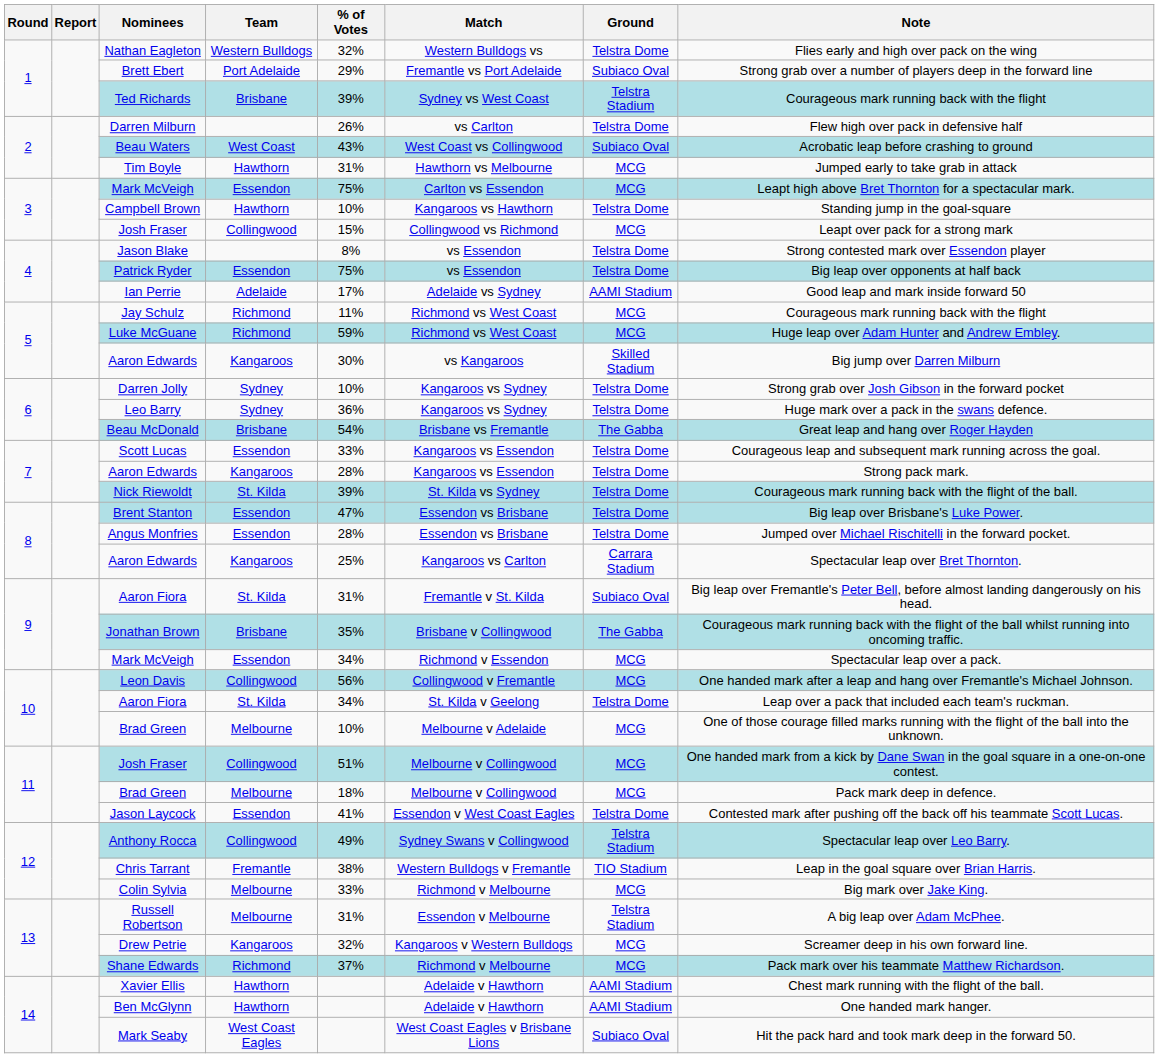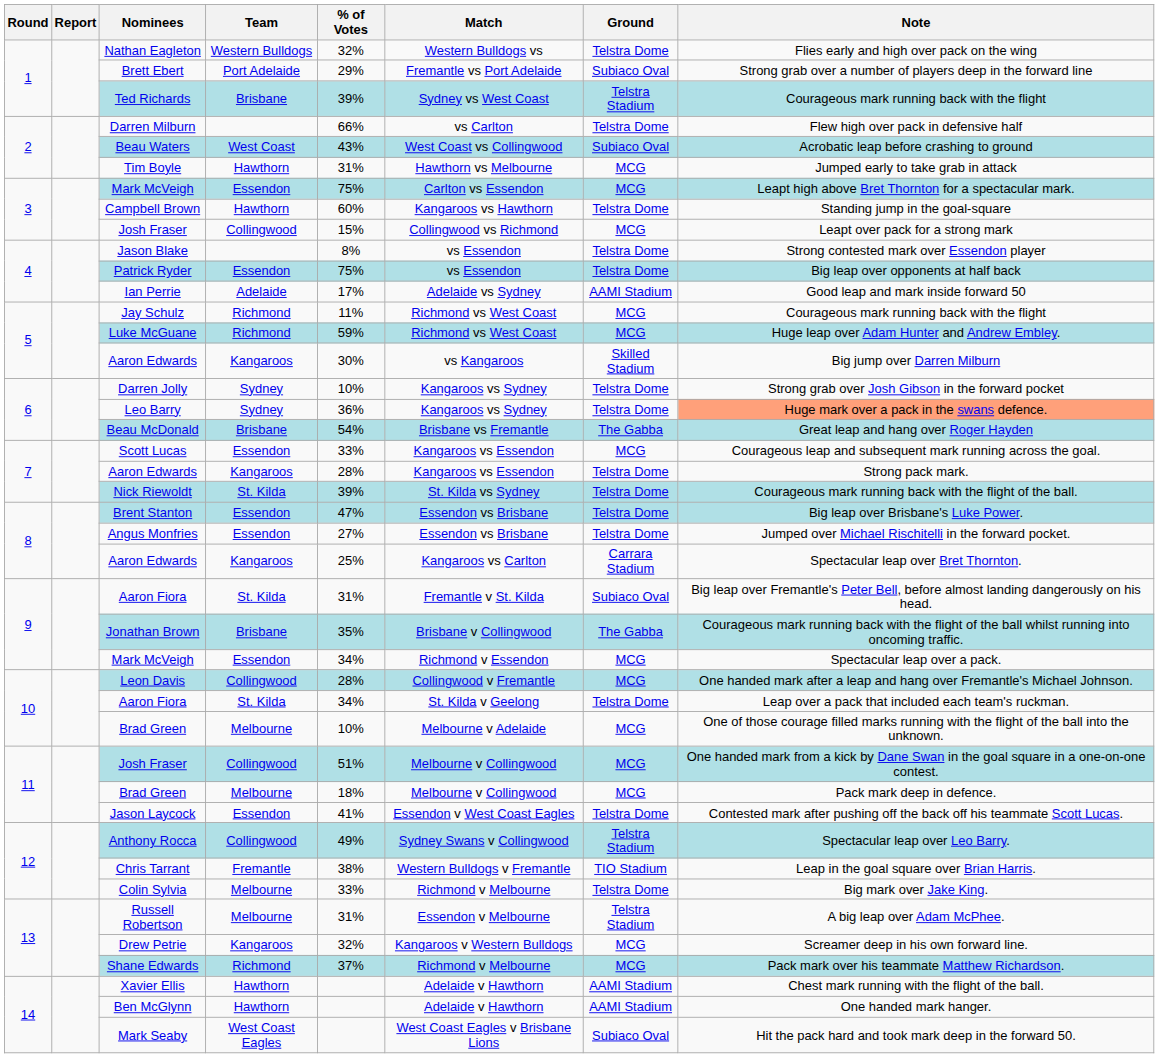 <table class="wikitable" style="font-size:89%; text-align:center; width:100%;">
 <tr>
 <th>Round</th>
 <th>Report</th>
 <th>Nominees</th>
 <th>Team</th>
 <th>% of Votes</th>
 <th>Match</th>
 <th>Ground</th>
 <th>Note</th>
 </tr>
 <tr>
 <td rowspan=3><a href='#'>1</a></td>
 <td rowspan=3></td>
 <td><a href='#'>Nathan Eagleton</a></td>
 <td><a href='#'>Western Bulldogs</a></td>
 <td>32%</td>
 <td><a href='#'>Western Bulldogs</a> vs </td>
 <td><a href='#'>Telstra Dome</a></td>
 <td>Flies early and high over pack on the wing</td>
 </tr>
 <tr>
 <td><a href='#'>Brett Ebert</a></td>
 <td><a href='#'>Port Adelaide</a></td>
 <td>29%</td>
 <td><a href='#'>Fremantle</a> vs <a href='#'>Port Adelaide</a></td>
 <td><a href='#'>Subiaco Oval</a></td>
 <td>Strong grab over a number of players deep in the forward line</td>
 </tr>
 <tr>
 <td style="background:#b0e0e6;"><a href='#'>Ted Richards</a></td>
 <td style="background:#b0e0e6;"><a href='#'>Brisbane</a></td>
 <td style="background:#b0e0e6;">39%</td>
 <td style="background:#b0e0e6;"><a href='#'>Sydney</a> vs <a href='#'>West Coast</a></td>
 <td style="background:#b0e0e6;"><a href='#'>Telstra Stadium</a></td>
 <td style="background:#b0e0e6;">Courageous mark running back with the flight</td>
 </tr>
 <tr>
 <td rowspan=3><a href='#'>2</a></td>
 <td rowspan=3></td>
 <td><a href='#'>Darren Milburn</a></td>
 <td></td>
-<td>26%</td>
+<td>66%</td>
 <td> vs <a href='#'>Carlton</a></td>
 <td><a href='#'>Telstra Dome</a></td>
 <td>Flew high over pack in defensive half</td>
 </tr>
 <tr>
 <td style="background:#b0e0e6;"><a href='#'>Beau Waters</a></td>
 <td style="background:#b0e0e6;"><a href='#'>West Coast</a></td>
 <td style="background:#b0e0e6;">43%</td>
 <td style="background:#b0e0e6;"><a href='#'>West Coast</a> vs <a href='#'>Collingwood</a></td>
 <td style="background:#b0e0e6;"><a href='#'>Subiaco Oval</a></td>
 <td style="background:#b0e0e6;">Acrobatic leap before crashing to ground</td>
 </tr>
 <tr>
 <td><a href='#'>Tim Boyle</a></td>
 <td><a href='#'>Hawthorn</a></td>
 <td>31%</td>
 <td><a href='#'>Hawthorn</a> vs <a href='#'>Melbourne</a></td>
 <td><a href='#'>MCG</a></td>
 <td>Jumped early to take grab in attack</td>
 </tr>
 <tr>
 <td rowspan=3><a href='#'>3</a></td>
 <td rowspan=3><br></td>
 <td style="background:#b0e0e6;"><a href='#'>Mark McVeigh</a></td>
 <td style="background:#b0e0e6;"><a href='#'>Essendon</a></td>
 <td style="background:#b0e0e6;">75%</td>
 <td style="background:#b0e0e6;"><a href='#'>Carlton</a> vs <a href='#'>Essendon</a></td>
 <td style="background:#b0e0e6;"><a href='#'>MCG</a></td>
 <td style="background:#b0e0e6;">Leapt high above <a href='#'>Bret Thornton</a> for a spectacular mark.</td>
 </tr>
 <tr>
 <td><a href='#'>Campbell Brown</a></td>
 <td><a href='#'>Hawthorn</a></td>
-<td>10%</td>
+<td>60%</td>
 <td><a href='#'>Kangaroos</a> vs <a href='#'>Hawthorn</a></td>
 <td><a href='#'>Telstra Dome</a></td>
 <td>Standing jump in the goal-square</td>
 </tr>
 <tr>
 <td><a href='#'>Josh Fraser</a></td>
 <td><a href='#'>Collingwood</a></td>
 <td>15%</td>
 <td><a href='#'>Collingwood</a> vs <a href='#'>Richmond</a></td>
 <td><a href='#'>MCG</a></td>
 <td>Leapt over pack for a strong mark</td>
 </tr>
 <tr>
 <td rowspan=3><a href='#'>4</a></td>
 <td rowspan=3><br></td>
 <td><a href='#'>Jason Blake</a></td>
 <td></td>
 <td>8%</td>
 <td> vs <a href='#'>Essendon</a></td>
 <td><a href='#'>Telstra Dome</a></td>
 <td>Strong contested mark over <a href='#'>Essendon</a> player</td>
 </tr>
 <tr>
 <td style="background:#b0e0e6;"><a href='#'>Patrick Ryder</a></td>
 <td style="background:#b0e0e6;"><a href='#'>Essendon</a></td>
 <td style="background:#b0e0e6;">75%</td>
 <td style="background:#b0e0e6;"> vs <a href='#'>Essendon</a></td>
 <td style="background:#b0e0e6;"><a href='#'>Telstra Dome</a></td>
 <td style="background:#b0e0e6;">Big leap over opponents at half back</td>
 </tr>
 <tr>
 <td><a href='#'>Ian Perrie</a></td>
 <td><a href='#'>Adelaide</a></td>
 <td>17%</td>
 <td><a href='#'>Adelaide</a> vs <a href='#'>Sydney</a></td>
 <td><a href='#'>AAMI Stadium</a></td>
 <td>Good leap and mark inside forward 50</td>
 </tr>
 <tr>
 <td rowspan=3><a href='#'>5</a></td>
 <td rowspan=3><br></td>
 <td><a href='#'>Jay Schulz</a></td>
 <td><a href='#'>Richmond</a></td>
 <td>11%</td>
 <td><a href='#'>Richmond</a> vs <a href='#'>West Coast</a></td>
 <td><a href='#'>MCG</a></td>
 <td>Courageous mark running back with the flight</td>
 </tr>
 <tr>
 <td style="background:#b0e0e6;"><a href='#'>Luke McGuane</a></td>
 <td style="background:#b0e0e6;"><a href='#'>Richmond</a></td>
 <td style="background:#b0e0e6;">59%</td>
 <td style="background:#b0e0e6;"><a href='#'>Richmond</a> vs <a href='#'>West Coast</a></td>
 <td style="background:#b0e0e6;"><a href='#'>MCG</a></td>
 <td style="background:#b0e0e6;">Huge leap over <a href='#'>Adam Hunter</a> and <a href='#'>Andrew Embley</a>.</td>
 </tr>
 <tr>
 <td><a href='#'>Aaron Edwards</a></td>
 <td><a href='#'>Kangaroos</a></td>
 <td>30%</td>
 <td> vs <a href='#'>Kangaroos</a></td>
 <td><a href='#'>Skilled Stadium</a></td>
 <td>Big jump over <a href='#'>Darren Milburn</a></td>
 </tr>
 <tr>
 <td rowspan=3><a href='#'>6</a></td>
 <td rowspan=3><br></td>
 <td><a href='#'>Darren Jolly</a></td>
 <td><a href='#'>Sydney</a></td>
 <td>10%</td>
 <td><a href='#'>Kangaroos</a> vs <a href='#'>Sydney</a></td>
 <td><a href='#'>Telstra Dome</a></td>
 <td>Strong grab over <a href='#'>Josh Gibson</a> in the forward pocket</td>
 </tr>
 <tr>
 <td><a href='#'>Leo Barry</a></td>
 <td><a href='#'>Sydney</a></td>
 <td>36%</td>
 <td><a href='#'>Kangaroos</a> vs <a href='#'>Sydney</a></td>
 <td><a href='#'>Telstra Dome</a></td>
-<td>Huge mark over a pack in the <a href='#'>swans</a> defence.</td>
+<td style="background: lightsalmon;">Huge mark over a pack in the <a href='#'>swans</a> defence.</td>
 </tr>
 <tr>
 <td style="background:#b0e0e6;"><a href='#'>Beau McDonald</a></td>
 <td style="background:#b0e0e6;"><a href='#'>Brisbane</a></td>
 <td style="background:#b0e0e6;">54%</td>
 <td style="background:#b0e0e6;"><a href='#'>Brisbane</a> vs <a href='#'>Fremantle</a></td>
 <td style="background:#b0e0e6;"><a href='#'>The Gabba</a></td>
 <td style="background:#b0e0e6;">Great leap and hang over <a href='#'>Roger Hayden</a></td>
 </tr>
 <tr>
 <td rowspan=3><a href='#'>7</a></td>
 <td rowspan=3><br></td>
 <td><a href='#'>Scott Lucas</a></td>
 <td><a href='#'>Essendon</a></td>
 <td>33%</td>
 <td><a href='#'>Kangaroos</a> vs <a href='#'>Essendon</a></td>
-<td><a href='#'>Telstra Dome</a></td>
+<td><a href='#'>MCG</a></td>
 <td>Courageous leap and subsequent mark running across the goal.</td>
 </tr>
 <tr>
 <td><a href='#'>Aaron Edwards</a></td>
 <td><a href='#'>Kangaroos</a></td>
 <td>28%</td>
 <td><a href='#'>Kangaroos</a> vs <a href='#'>Essendon</a></td>
 <td><a href='#'>Telstra Dome</a></td>
 <td>Strong pack mark.</td>
 </tr>
 <tr>
 <td style="background:#b0e0e6;"><a href='#'>Nick Riewoldt</a></td>
 <td style="background:#b0e0e6;"><a href='#'>St. Kilda</a></td>
 <td style="background:#b0e0e6;">39%</td>
 <td style="background:#b0e0e6;"><a href='#'>St. Kilda</a> vs <a href='#'>Sydney</a></td>
 <td style="background:#b0e0e6;"><a href='#'>Telstra Dome</a></td>
 <td style="background:#b0e0e6;">Courageous mark running back with the flight of the ball.</td>
 </tr>
 <tr>
 <td rowspan=3><a href='#'>8</a></td>
 <td rowspan=3><br></td>
 <td style="background:#b0e0e6;"><a href='#'>Brent Stanton</a></td>
 <td style="background:#b0e0e6;"><a href='#'>Essendon</a></td>
 <td style="background:#b0e0e6;">47%</td>
 <td style="background:#b0e0e6;"><a href='#'>Essendon</a> vs <a href='#'>Brisbane</a></td>
 <td style="background:#b0e0e6;"><a href='#'>Telstra Dome</a></td>
 <td style="background:#b0e0e6;">Big leap over Brisbane's <a href='#'>Luke Power</a>.</td>
 </tr>
 <tr>
 <td><a href='#'>Angus Monfries</a></td>
 <td><a href='#'>Essendon</a></td>
-<td>28%</td>
+<td>27%</td>
 <td><a href='#'>Essendon</a> vs <a href='#'>Brisbane</a></td>
 <td><a href='#'>Telstra Dome</a></td>
 <td>Jumped over <a href='#'>Michael Rischitelli</a> in the forward pocket.</td>
 </tr>
 <tr>
 <td><a href='#'>Aaron Edwards</a></td>
 <td><a href='#'>Kangaroos</a></td>
 <td>25%</td>
 <td><a href='#'>Kangaroos</a> vs <a href='#'>Carlton</a></td>
 <td><a href='#'>Carrara Stadium</a></td>
 <td>Spectacular leap over <a href='#'>Bret Thornton</a>.</td>
 </tr>
 <tr>
 <td rowspan=3><a href='#'>9</a></td>
 <td rowspan=3><br></td>
 <td><a href='#'>Aaron Fiora</a></td>
 <td><a href='#'>St. Kilda</a></td>
 <td>31%</td>
 <td><a href='#'>Fremantle</a> v <a href='#'>St. Kilda</a></td>
 <td><a href='#'>Subiaco Oval</a></td>
 <td>Big leap over Fremantle's <a href='#'>Peter Bell</a>, before almost landing dangerously on his head.</td>
 </tr>
 <tr>
 <td style="background:#b0e0e6;"><a href='#'>Jonathan Brown</a></td>
 <td style="background:#b0e0e6;"><a href='#'>Brisbane</a></td>
 <td style="background:#b0e0e6;">35%</td>
 <td style="background:#b0e0e6;"><a href='#'>Brisbane</a> v <a href='#'>Collingwood</a></td>
 <td style="background:#b0e0e6;"><a href='#'>The Gabba</a></td>
 <td style="background:#b0e0e6;">Courageous mark running back with the flight of the ball whilst running into oncoming traffic.</td>
 </tr>
 <tr>
 <td><a href='#'>Mark McVeigh</a></td>
 <td><a href='#'>Essendon</a></td>
 <td>34%</td>
 <td><a href='#'>Richmond</a> v <a href='#'>Essendon</a></td>
 <td><a href='#'>MCG</a></td>
 <td>Spectacular leap over a pack.</td>
 </tr>
 <tr>
 <td rowspan=3><a href='#'>10</a></td>
 <td rowspan=3></td>
 <td style="background:#b0e0e6;"><a href='#'>Leon Davis</a></td>
 <td style="background:#b0e0e6;"><a href='#'>Collingwood</a></td>
-<td style="background:#b0e0e6;">56%</td>
+<td style="background:#b0e0e6;">28%</td>
 <td style="background:#b0e0e6;"><a href='#'>Collingwood</a> v <a href='#'>Fremantle</a></td>
 <td style="background:#b0e0e6;"><a href='#'>MCG</a></td>
 <td style="background:#b0e0e6;">One handed mark after a leap and hang over Fremantle's Michael Johnson.</td>
 </tr>
 <tr>
 <td><a href='#'>Aaron Fiora</a></td>
 <td><a href='#'>St. Kilda</a></td>
 <td>34%</td>
 <td><a href='#'>St. Kilda</a> v <a href='#'>Geelong</a></td>
 <td><a href='#'>Telstra Dome</a></td>
 <td>Leap over a pack that included each team's ruckman.</td>
 </tr>
 <tr>
 <td><a href='#'>Brad Green</a></td>
 <td><a href='#'>Melbourne</a></td>
 <td>10%</td>
 <td><a href='#'>Melbourne</a> v <a href='#'>Adelaide</a></td>
 <td><a href='#'>MCG</a></td>
 <td>One of those courage filled marks running with the flight of the ball into the unknown.</td>
 </tr>
 <tr>
 <td rowspan=3><a href='#'>11</a></td>
 <td rowspan=3></td>
 <td style="background:#b0e0e6;"><a href='#'>Josh Fraser</a></td>
 <td style="background:#b0e0e6;"><a href='#'>Collingwood</a></td>
 <td style="background:#b0e0e6;">51%</td>
 <td style="background:#b0e0e6;"><a href='#'>Melbourne</a> v <a href='#'>Collingwood</a></td>
 <td style="background:#b0e0e6;"><a href='#'>MCG</a></td>
 <td style="background:#b0e0e6;">One handed mark from a kick by <a href='#'>Dane Swan</a> in the goal square in a one-on-one contest.</td>
 </tr>
 <tr>
 <td><a href='#'>Brad Green</a></td>
 <td><a href='#'>Melbourne</a></td>
 <td>18%</td>
 <td><a href='#'>Melbourne</a> v <a href='#'>Collingwood</a></td>
 <td><a href='#'>MCG</a></td>
 <td>Pack mark deep in defence.</td>
 </tr>
 <tr>
 <td><a href='#'>Jason Laycock</a></td>
 <td><a href='#'>Essendon</a></td>
 <td>41%</td>
 <td><a href='#'>Essendon</a> v <a href='#'>West Coast Eagles</a></td>
 <td><a href='#'>Telstra Dome</a></td>
 <td>Contested mark after pushing off the back off his teammate <a href='#'>Scott Lucas</a>.</td>
 </tr>
 <tr>
 <td rowspan=3><a href='#'>12</a></td>
 <td rowspan=3></td>
 <td style="background:#b0e0e6;"><a href='#'>Anthony Rocca</a></td>
 <td style="background:#b0e0e6;"><a href='#'>Collingwood</a></td>
 <td style="background:#b0e0e6;">49%</td>
 <td style="background:#b0e0e6;"><a href='#'>Sydney Swans</a> v <a href='#'>Collingwood</a></td>
 <td style="background:#b0e0e6;"><a href='#'>Telstra Stadium</a></td>
 <td style="background:#b0e0e6;">Spectacular leap over <a href='#'>Leo Barry</a>.</td>
 </tr>
 <tr>
 <td><a href='#'>Chris Tarrant</a></td>
 <td><a href='#'>Fremantle</a></td>
 <td>38%</td>
 <td><a href='#'>Western Bulldogs</a> v <a href='#'>Fremantle</a></td>
 <td><a href='#'>TIO Stadium</a></td>
 <td>Leap in the goal square over <a href='#'>Brian Harris</a>.</td>
 </tr>
 <tr>
 <td><a href='#'>Colin Sylvia</a></td>
 <td><a href='#'>Melbourne</a></td>
 <td>33%</td>
 <td><a href='#'>Richmond</a> v <a href='#'>Melbourne</a></td>
-<td><a href='#'>MCG</a></td>
+<td><a href='#'>Telstra Dome</a></td>
 <td>Big mark over <a href='#'>Jake King</a>.</td>
 </tr>
 <tr>
 <td rowspan=3><a href='#'>13</a></td>
 <td rowspan=3></td>
 <td><a href='#'>Russell Robertson</a></td>
 <td><a href='#'>Melbourne</a></td>
 <td>31%</td>
 <td><a href='#'>Essendon</a> v <a href='#'>Melbourne</a></td>
 <td><a href='#'>Telstra Stadium</a></td>
 <td>A big leap over <a href='#'>Adam McPhee</a>.</td>
 </tr>
 <tr>
 <td><a href='#'>Drew Petrie</a></td>
 <td><a href='#'>Kangaroos</a></td>
 <td>32%</td>
 <td><a href='#'>Kangaroos</a> v <a href='#'>Western Bulldogs</a></td>
 <td><a href='#'>MCG</a></td>
 <td>Screamer deep in his own forward line.</td>
 </tr>
 <tr>
 <td style="background:#b0e0e6;"><a href='#'>Shane Edwards</a></td>
 <td style="background:#b0e0e6;"><a href='#'>Richmond</a></td>
 <td style="background:#b0e0e6;">37%</td>
 <td style="background:#b0e0e6;"><a href='#'>Richmond</a> v <a href='#'>Melbourne</a></td>
 <td style="background:#b0e0e6;"><a href='#'>MCG</a></td>
 <td style="background:#b0e0e6;">Pack mark over his teammate <a href='#'>Matthew Richardson</a>.</td>
 </tr>
 <tr>
 <td rowspan=3><a href='#'>14</a></td>
 <td rowspan=3></td>
 <td><a href='#'>Xavier Ellis</a></td>
 <td><a href='#'>Hawthorn</a></td>
 <td></td>
 <td><a href='#'>Adelaide</a> v <a href='#'>Hawthorn</a></td>
 <td><a href='#'>AAMI Stadium</a></td>
 <td>Chest mark running with the flight of the ball.</td>
 </tr>
 <tr>
 <td><a href='#'>Ben McGlynn</a></td>
 <td><a href='#'>Hawthorn</a></td>
 <td></td>
 <td><a href='#'>Adelaide</a> v <a href='#'>Hawthorn</a></td>
 <td><a href='#'>AAMI Stadium</a></td>
 <td>One handed mark hanger.</td>
 </tr>
 <tr>
 <td><a href='#'>Mark Seaby</a></td>
 <td><a href='#'>West Coast Eagles</a></td>
 <td></td>
 <td><a href='#'>West Coast Eagles</a> v <a href='#'>Brisbane Lions</a></td>
 <td><a href='#'>Subiaco Oval</a></td>
 <td>Hit the pack hard and took mark deep in the forward 50.</td>
 </tr>
 </table>
